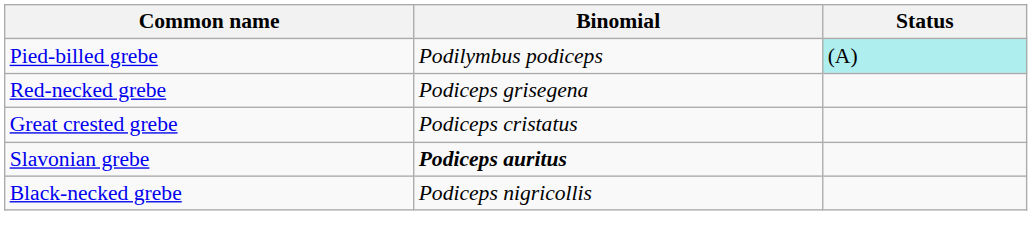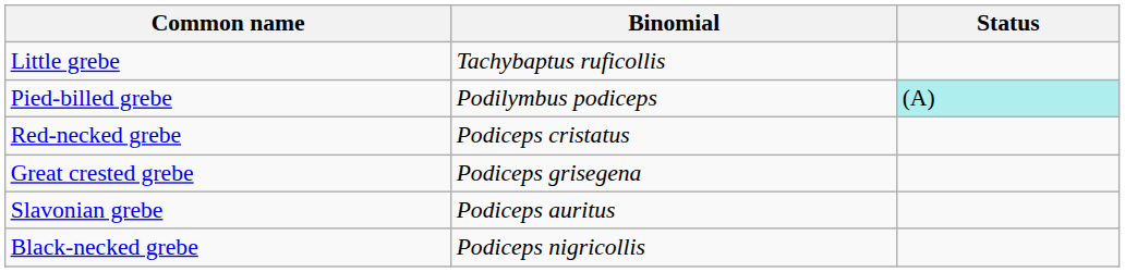 <table style="width:60%;" class="wikitable">
 <tr>
 <th width=40%>Common name</th>
 <th width=40%>Binomial</th>
 <th width=20%>Status</th>
+</tr>
+<tr>
+<td><a href='#'>Little grebe</a></td>
+<td><em>Tachybaptus ruficollis</em></td>
+<td></td>
 </tr>
 <tr>
 <td><a href='#'>Pied-billed grebe</a></td>
 <td><em>Podilymbus podiceps</em></td>
 <td style="background: paleturquoise;">(A)</td>
 </tr>
 <tr>
 <td><a href='#'>Red-necked grebe</a></td>
+<td><em>Podiceps cristatus</em></td>
+<td></td>
+</tr>
+<tr>
+<td><a href='#'>Great crested grebe</a></td>
 <td><em>Podiceps grisegena</em></td>
 <td></td>
 </tr>
 <tr>
-<td><a href='#'>Great crested grebe</a></td>
-<td><em>Podiceps cristatus</em></td>
-<td></td>
-</tr>
-<tr>
 <td><a href='#'>Slavonian grebe</a></td>
-<td><strong><em>Podiceps auritus</em></strong></td>
+<td><em>Podiceps auritus</em></td>
 <td></td>
 </tr>
 <tr>
 <td><a href='#'>Black-necked grebe</a></td>
 <td><em>Podiceps nigricollis</em></td>
 <td></td>
 </tr>
 </table>
